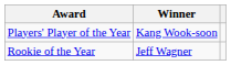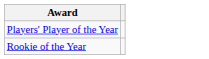 <table class="wikitable">
 <tr>
 <th>Award</th>
-<th>Winner</th>
 <th></th>
 </tr>
 <tr>
 <td><a href='#'>Players' Player of the Year</a></td>
-<td> <a href='#'>Kang Wook-soon</a></td>
 <td></td>
 </tr>
 <tr>
 <td><a href='#'>Rookie of the Year</a></td>
-<td> <a href='#'>Jeff Wagner</a></td>
 <td></td>
 </tr>
 </table>
